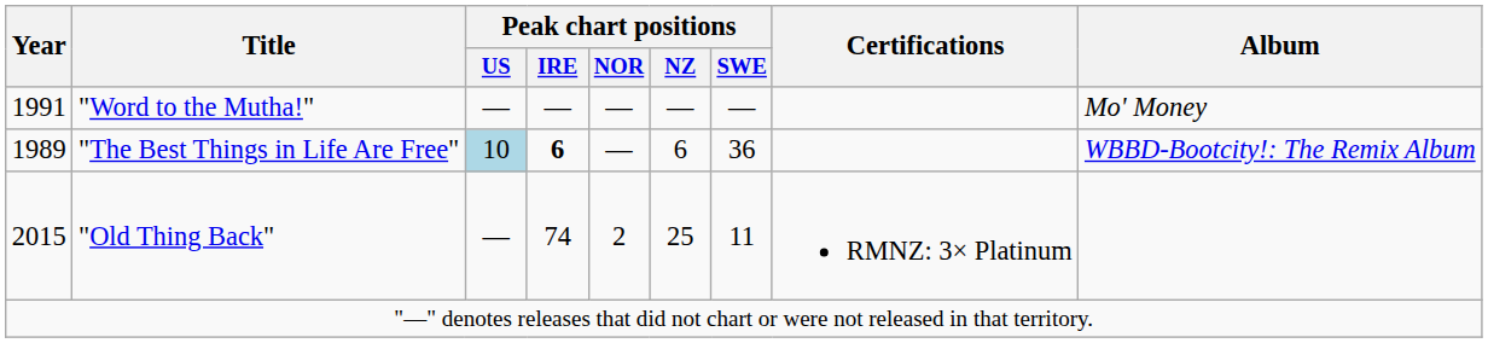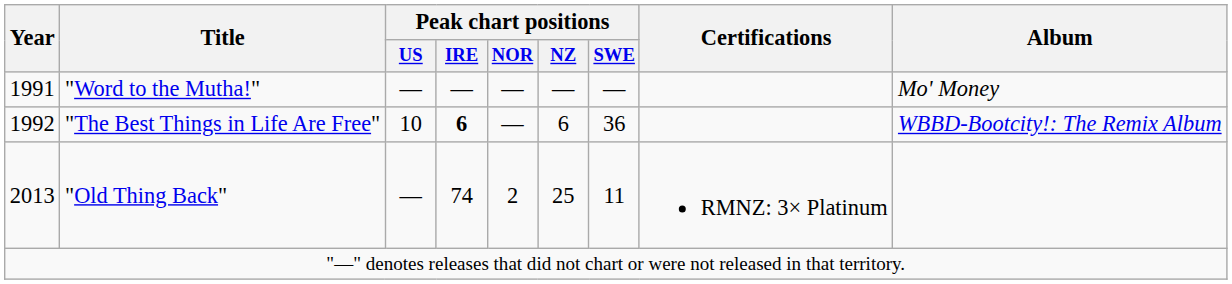 <table class="wikitable">
 <tr>
 <th rowspan="2">Year</th>
 <th rowspan="2">Title</th>
 <th colspan="5">Peak chart positions</th>
 <th rowspan="2">Certifications</th>
 <th rowspan="2">Album</th>
 </tr>
 <tr style="font-size:smaller;">
 <th width="30"><a href='#'>US</a><br></th>
 <th width="30"><a href='#'>IRE</a><br></th>
 <th width="30"><a href='#'>NOR</a><br></th>
 <th width="30"><a href='#'>NZ</a><br></th>
 <th width="30"><a href='#'>SWE</a><br></th>
 </tr>
 <tr>
 <td>1991</td>
 <td>"<a href='#'>Word to the Mutha!</a>"<br></td>
 <td align="center">—</td>
 <td align="center">—</td>
 <td align="center">—</td>
 <td align="center">—</td>
 <td align="center">—</td>
 <td></td>
 <td><em>Mo' Money</em></td>
 </tr>
 <tr>
-<td>1989</td>
+<td>1992</td>
 <td>"<a href='#'>The Best Things in Life Are Free</a>"<br></td>
-<td align="center" style="background: lightblue;">10</td>
+<td align="center">10</td>
 <td align="center"><strong>6</strong></td>
 <td align="center">—</td>
 <td align="center">6</td>
 <td align="center">36</td>
 <td></td>
 <td><em><a href='#'>WBBD-Bootcity!: The Remix Album</a></em></td>
 </tr>
 <tr>
-<td>2015</td>
+<td>2013</td>
 <td>"<a href='#'>Old Thing Back</a>"<br></td>
 <td align="center">—</td>
 <td align="center">74</td>
 <td align="center">2</td>
 <td align="center">25</td>
 <td align="center">11</td>
 <td><br><ul><li>RMNZ: 3× Platinum</li></ul></td>
 <td></td>
 </tr>
 <tr>
 <td colspan="9" style="text-align:center; font-size:85%">"—" denotes releases that did not chart or were not released in that territory.</td>
 </tr>
 </table>
